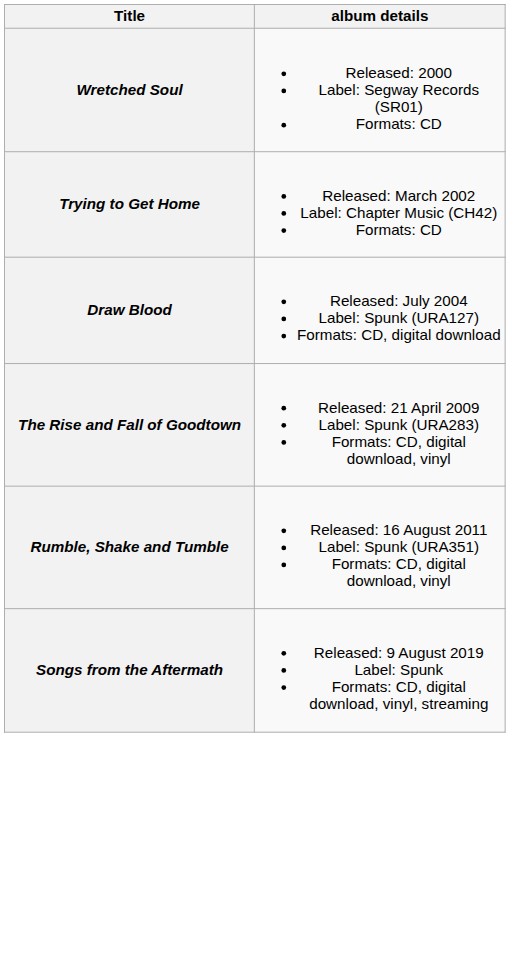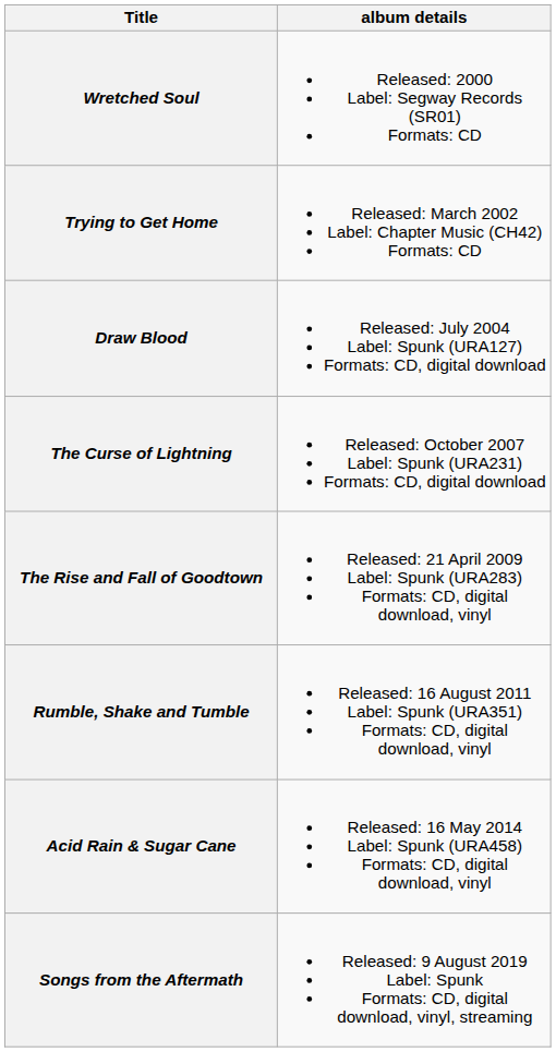 <table class="wikitable plainrowheaders" style="text-align:center;">
 <tr>
 <th scope="col" rowspan="1" style="width:16em;">Title</th>
 <th scope="col" rowspan="1" style="width:16em;">album details</th>
 </tr>
 <tr>
 <th scope="row"><em>Wretched Soul</em></th>
 <td><br><ul><li>Released: 2000</li><li>Label: Segway Records (SR01)</li><li>Formats: CD</li></ul></td>
 </tr>
 <tr>
 <th scope="row"><em>Trying to Get Home</em></th>
 <td><br><ul><li>Released: March 2002</li><li>Label: Chapter Music (CH42)</li><li>Formats: CD</li></ul></td>
 </tr>
 <tr>
 <th scope="row"><em>Draw Blood</em></th>
 <td><br><ul><li>Released: July 2004</li><li>Label: Spunk (URA127)</li><li>Formats: CD, digital download</li></ul></td>
 </tr>
 <tr>
+<th scope="row"><em>The Curse of Lightning</em></th>
+<td><br><ul><li>Released: October 2007</li><li>Label: Spunk (URA231)</li><li>Formats: CD, digital download</li></ul></td>
+</tr>
+<tr>
 <th scope="row"><em>The Rise and Fall of Goodtown</em></th>
 <td><br><ul><li>Released: 21 April 2009</li><li>Label: Spunk (URA283)</li><li>Formats: CD, digital download, vinyl</li></ul></td>
 </tr>
 <tr>
 <th scope="row"><em>Rumble, Shake and Tumble</em></th>
 <td><br><ul><li>Released: 16 August 2011</li><li>Label: Spunk (URA351)</li><li>Formats: CD, digital download, vinyl</li></ul></td>
 </tr>
 <tr>
+<th scope="row"><em>Acid Rain & Sugar Cane</em></th>
+<td><br><ul><li>Released: 16 May 2014</li><li>Label: Spunk (URA458)</li><li>Formats: CD, digital download, vinyl</li></ul></td>
+</tr>
+<tr>
 <th scope="row"><em>Songs from the Aftermath</em></th>
 <td><br><ul><li>Released: 9 August 2019</li><li>Label: Spunk</li><li>Formats: CD, digital download, vinyl, streaming</li></ul></td>
 </tr>
 </table>
